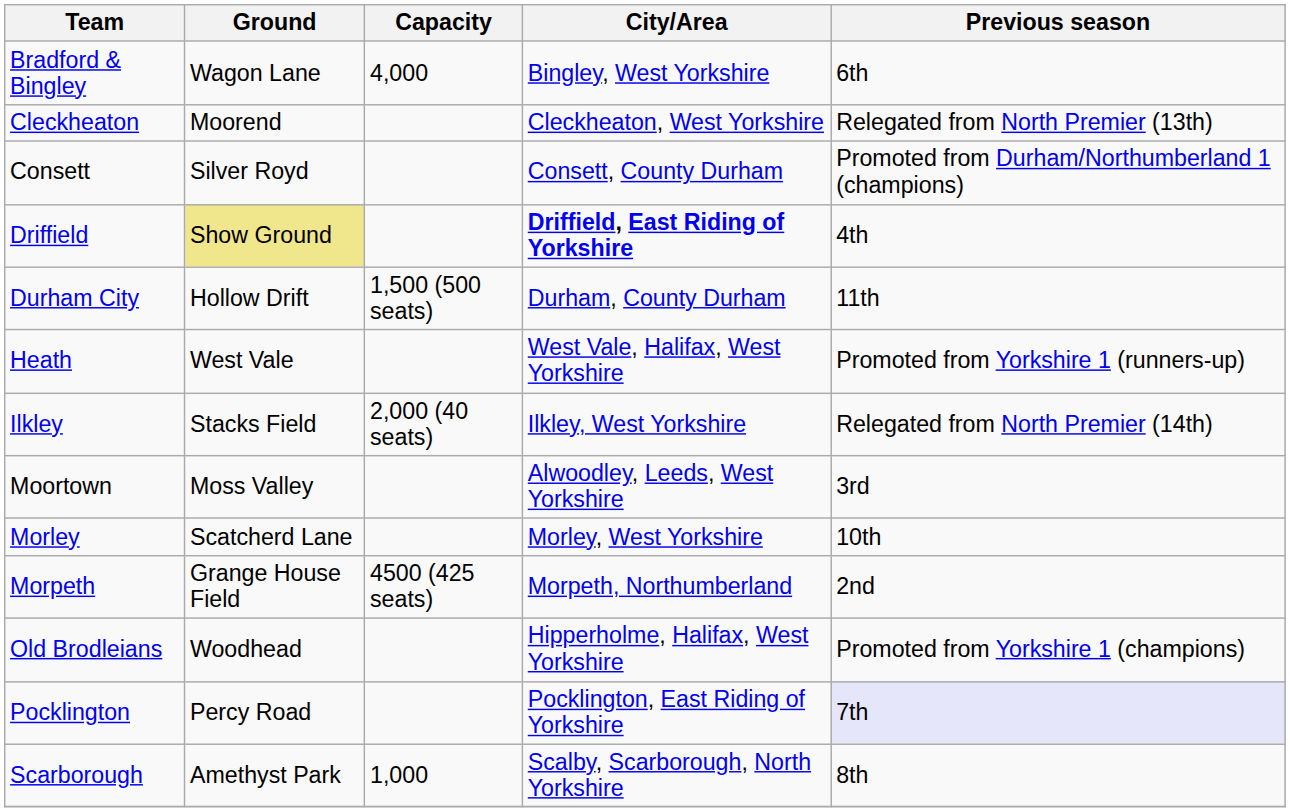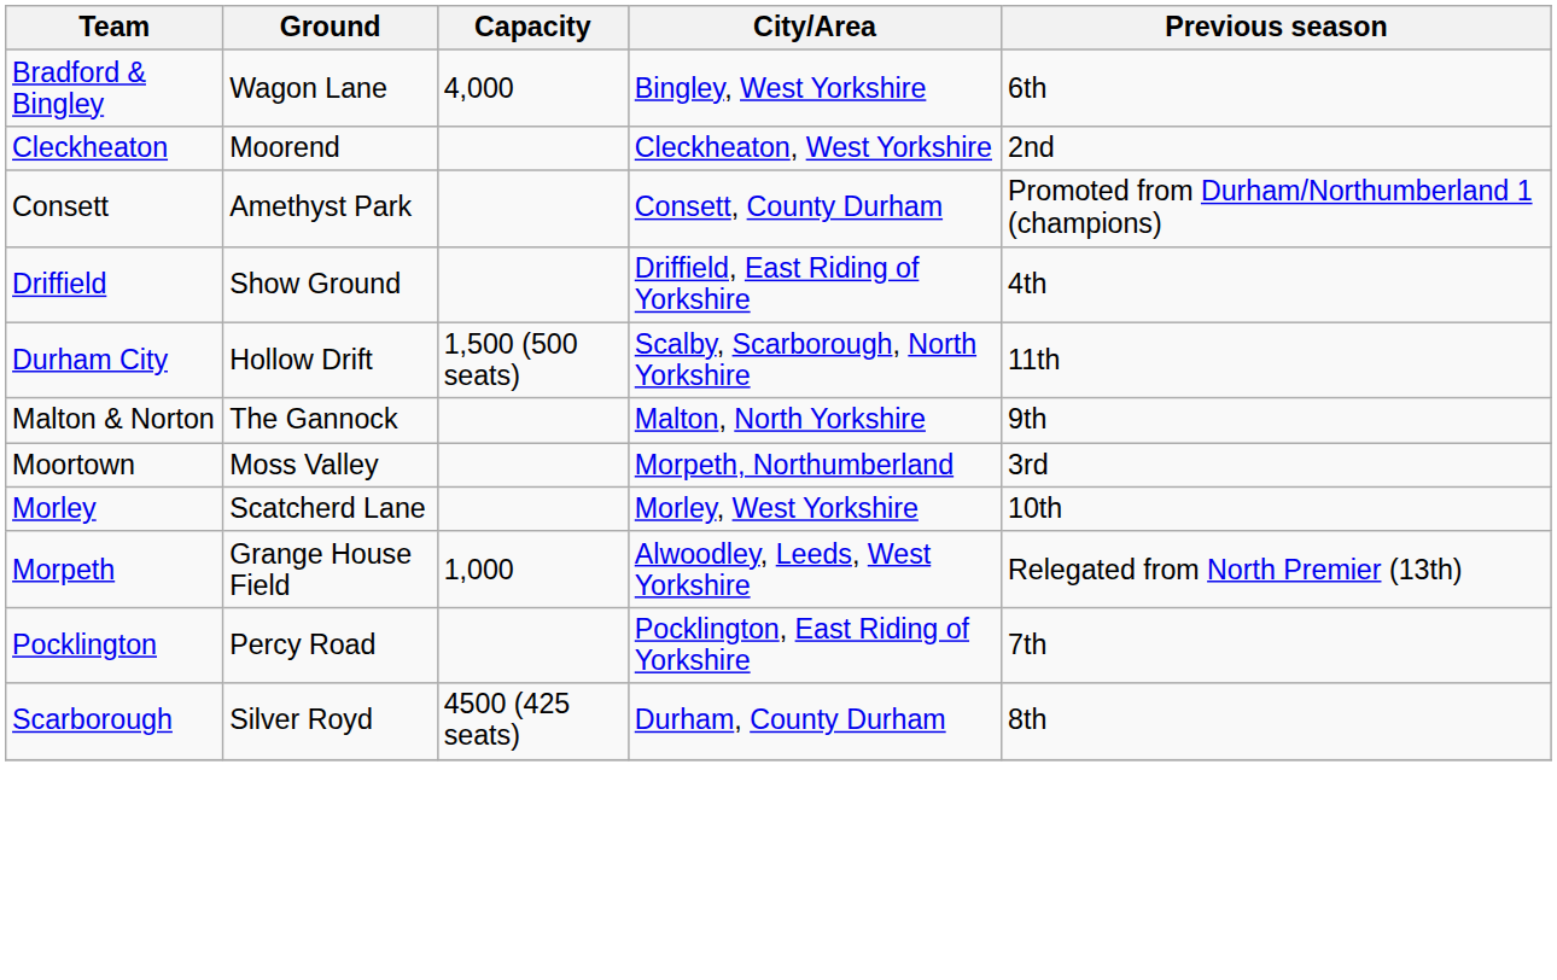 <table class="wikitable sortable" width=100%>
 <tr>
 <th>Team</th>
 <th>Ground</th>
 <th>Capacity</th>
 <th>City/Area</th>
 <th>Previous season</th>
 </tr>
 <tr>
 <td><a href='#'>Bradford & Bingley</a></td>
 <td>Wagon Lane</td>
 <td>4,000</td>
 <td><a href='#'>Bingley</a>, <a href='#'>West Yorkshire</a></td>
 <td>6th</td>
 </tr>
 <tr>
 <td><a href='#'>Cleckheaton</a></td>
 <td>Moorend</td>
 <td></td>
 <td><a href='#'>Cleckheaton</a>, <a href='#'>West Yorkshire</a></td>
-<td>Relegated from <a href='#'>North Premier</a> (13th)</td>
+<td>2nd</td>
 </tr>
 <tr>
 <td>Consett</td>
-<td>Silver Royd</td>
+<td>Amethyst Park</td>
 <td></td>
 <td><a href='#'>Consett</a>, <a href='#'>County Durham</a></td>
 <td>Promoted from <a href='#'>Durham/Northumberland 1</a> (champions)</td>
 </tr>
 <tr>
 <td><a href='#'>Driffield</a></td>
-<td style="background: khaki;">Show Ground</td>
+<td>Show Ground</td>
 <td></td>
-<td><strong><a href='#'>Driffield</a>, <a href='#'>East Riding of Yorkshire</a></strong></td>
+<td><a href='#'>Driffield</a>, <a href='#'>East Riding of Yorkshire</a></td>
 <td>4th</td>
 </tr>
 <tr>
 <td><a href='#'>Durham City</a></td>
 <td>Hollow Drift</td>
 <td>1,500 (500 seats)</td>
-<td><a href='#'>Durham</a>, <a href='#'>County Durham</a></td>
+<td><a href='#'>Scalby</a>, <a href='#'>Scarborough</a>, <a href='#'>North Yorkshire</a></td>
 <td>11th</td>
 </tr>
 <tr>
-<td><a href='#'>Heath</a></td>
-<td>West Vale</td>
+<td>Malton & Norton</td>
+<td>The Gannock</td>
 <td></td>
-<td><a href='#'>West Vale</a>, <a href='#'>Halifax</a>, <a href='#'>West Yorkshire</a></td>
-<td>Promoted from <a href='#'>Yorkshire 1</a> (runners-up)</td>
-</tr>
-<tr>
-<td><a href='#'>Ilkley</a></td>
-<td>Stacks Field</td>
-<td>2,000 (40 seats)</td>
-<td><a href='#'>Ilkley, West Yorkshire</a></td>
-<td>Relegated from <a href='#'>North Premier</a> (14th)</td>
+<td><a href='#'>Malton</a>, <a href='#'>North Yorkshire</a></td>
+<td>9th</td>
 </tr>
 <tr>
 <td>Moortown</td>
 <td>Moss Valley</td>
 <td></td>
-<td><a href='#'>Alwoodley</a>, <a href='#'>Leeds</a>, <a href='#'>West Yorkshire</a></td>
+<td><a href='#'>Morpeth, Northumberland</a></td>
 <td>3rd</td>
 </tr>
 <tr>
 <td><a href='#'>Morley</a></td>
 <td>Scatcherd Lane</td>
 <td></td>
 <td><a href='#'>Morley</a>, <a href='#'>West Yorkshire</a></td>
 <td>10th</td>
 </tr>
 <tr>
 <td><a href='#'>Morpeth</a></td>
 <td>Grange House Field</td>
-<td>4500 (425 seats)</td>
-<td><a href='#'>Morpeth, Northumberland</a></td>
-<td>2nd</td>
-</tr>
-<tr>
-<td><a href='#'>Old Brodleians</a></td>
-<td>Woodhead</td>
-<td></td>
-<td><a href='#'>Hipperholme</a>, <a href='#'>Halifax</a>, <a href='#'>West Yorkshire</a></td>
-<td>Promoted from <a href='#'>Yorkshire 1</a> (champions)</td>
+<td>1,000</td>
+<td><a href='#'>Alwoodley</a>, <a href='#'>Leeds</a>, <a href='#'>West Yorkshire</a></td>
+<td>Relegated from <a href='#'>North Premier</a> (13th)</td>
 </tr>
 <tr>
 <td><a href='#'>Pocklington</a></td>
 <td>Percy Road</td>
 <td></td>
 <td><a href='#'>Pocklington</a>, <a href='#'>East Riding of Yorkshire</a></td>
-<td style="background: lavender;">7th</td>
+<td>7th</td>
 </tr>
 <tr>
 <td><a href='#'>Scarborough</a></td>
-<td>Amethyst Park</td>
-<td>1,000</td>
-<td><a href='#'>Scalby</a>, <a href='#'>Scarborough</a>, <a href='#'>North Yorkshire</a></td>
+<td>Silver Royd</td>
+<td>4500 (425 seats)</td>
+<td><a href='#'>Durham</a>, <a href='#'>County Durham</a></td>
 <td>8th</td>
 </tr>
 <tr>
 </tr>
 </table>
